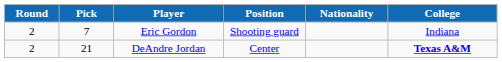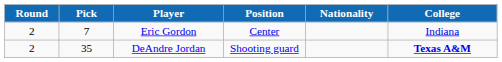 <table class="wikitable sortable sortable">
 <tr>
 <th style="background:#106bb4; color:white" width="10%">Round</th>
 <th style="background:#106bb4; color:white" width="10%">Pick</th>
 <th style="background:#106bb4; color:white" width="20%">Player</th>
 <th style="background:#106bb4; color:white" width="15%">Position</th>
 <th style="background:#106bb4; color:white" width="15%">Nationality</th>
 <th style="background:#106bb4; color:white" width="20%">College</th>
 </tr>
 <tr style="text-align: center">
 <td>2</td>
 <td>7</td>
 <td><a href='#'>Eric Gordon</a></td>
-<td><a href='#'>Shooting guard</a></td>
+<td><a href='#'>Center</a></td>
 <td></td>
 <td><a href='#'>Indiana</a></td>
 </tr>
 <tr style="text-align: center">
 <td>2</td>
-<td>21</td>
+<td>35</td>
 <td><a href='#'>DeAndre Jordan</a></td>
-<td><a href='#'>Center</a></td>
+<td><a href='#'>Shooting guard</a></td>
 <td></td>
 <td><strong><a href='#'>Texas A&M</a></strong></td>
 </tr>
 </table>
